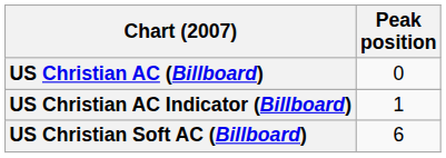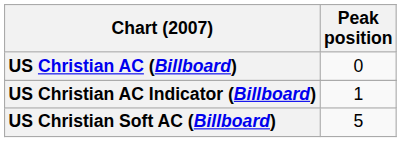 <table class="wikitable sortable plainrowheaders" style="text-align:center">
 <tr>
 <th scope="col">Chart (2007)</th>
 <th scope="col">Peak<br> position</th>
 </tr>
 <tr>
 <th scope=row; style="text-align:left;">US <a href='#'>Christian AC</a> (<em><a href='#'>Billboard</a></em>)</th>
 <td>0</td>
 </tr>
 <tr>
 </tr>
 <tr>
 </tr>
 <tr>
 <th scope=row; style="text-align:left;">US Christian AC Indicator (<em><a href='#'>Billboard</a></em>)</th>
 <td align="center">1</td>
 </tr>
 <tr>
 <th scope=row; style="text-align:left;">US Christian Soft AC (<em><a href='#'>Billboard</a></em>)</th>
-<td align="center">6</td>
+<td align="center">5</td>
 </tr>
 </table>
